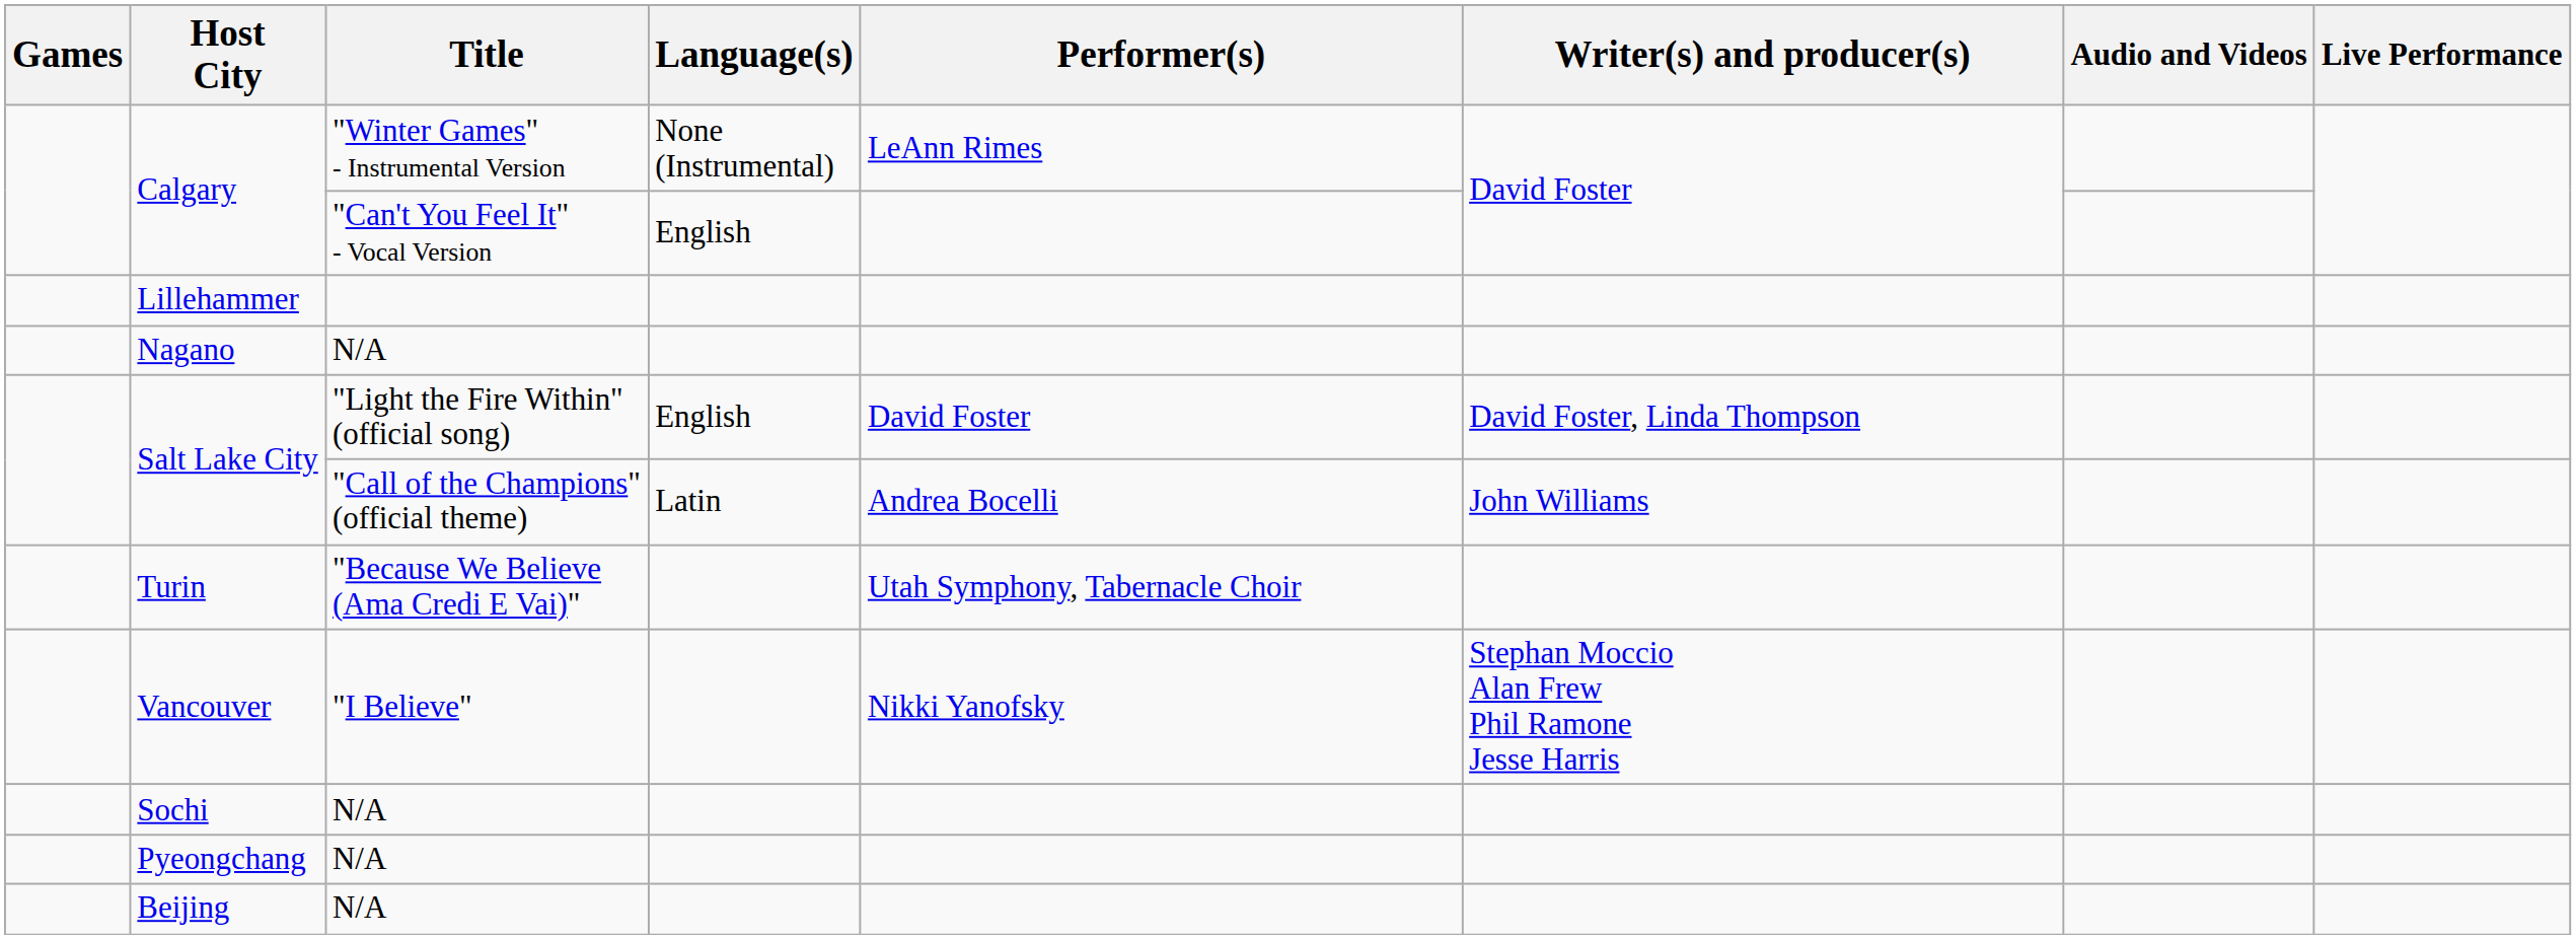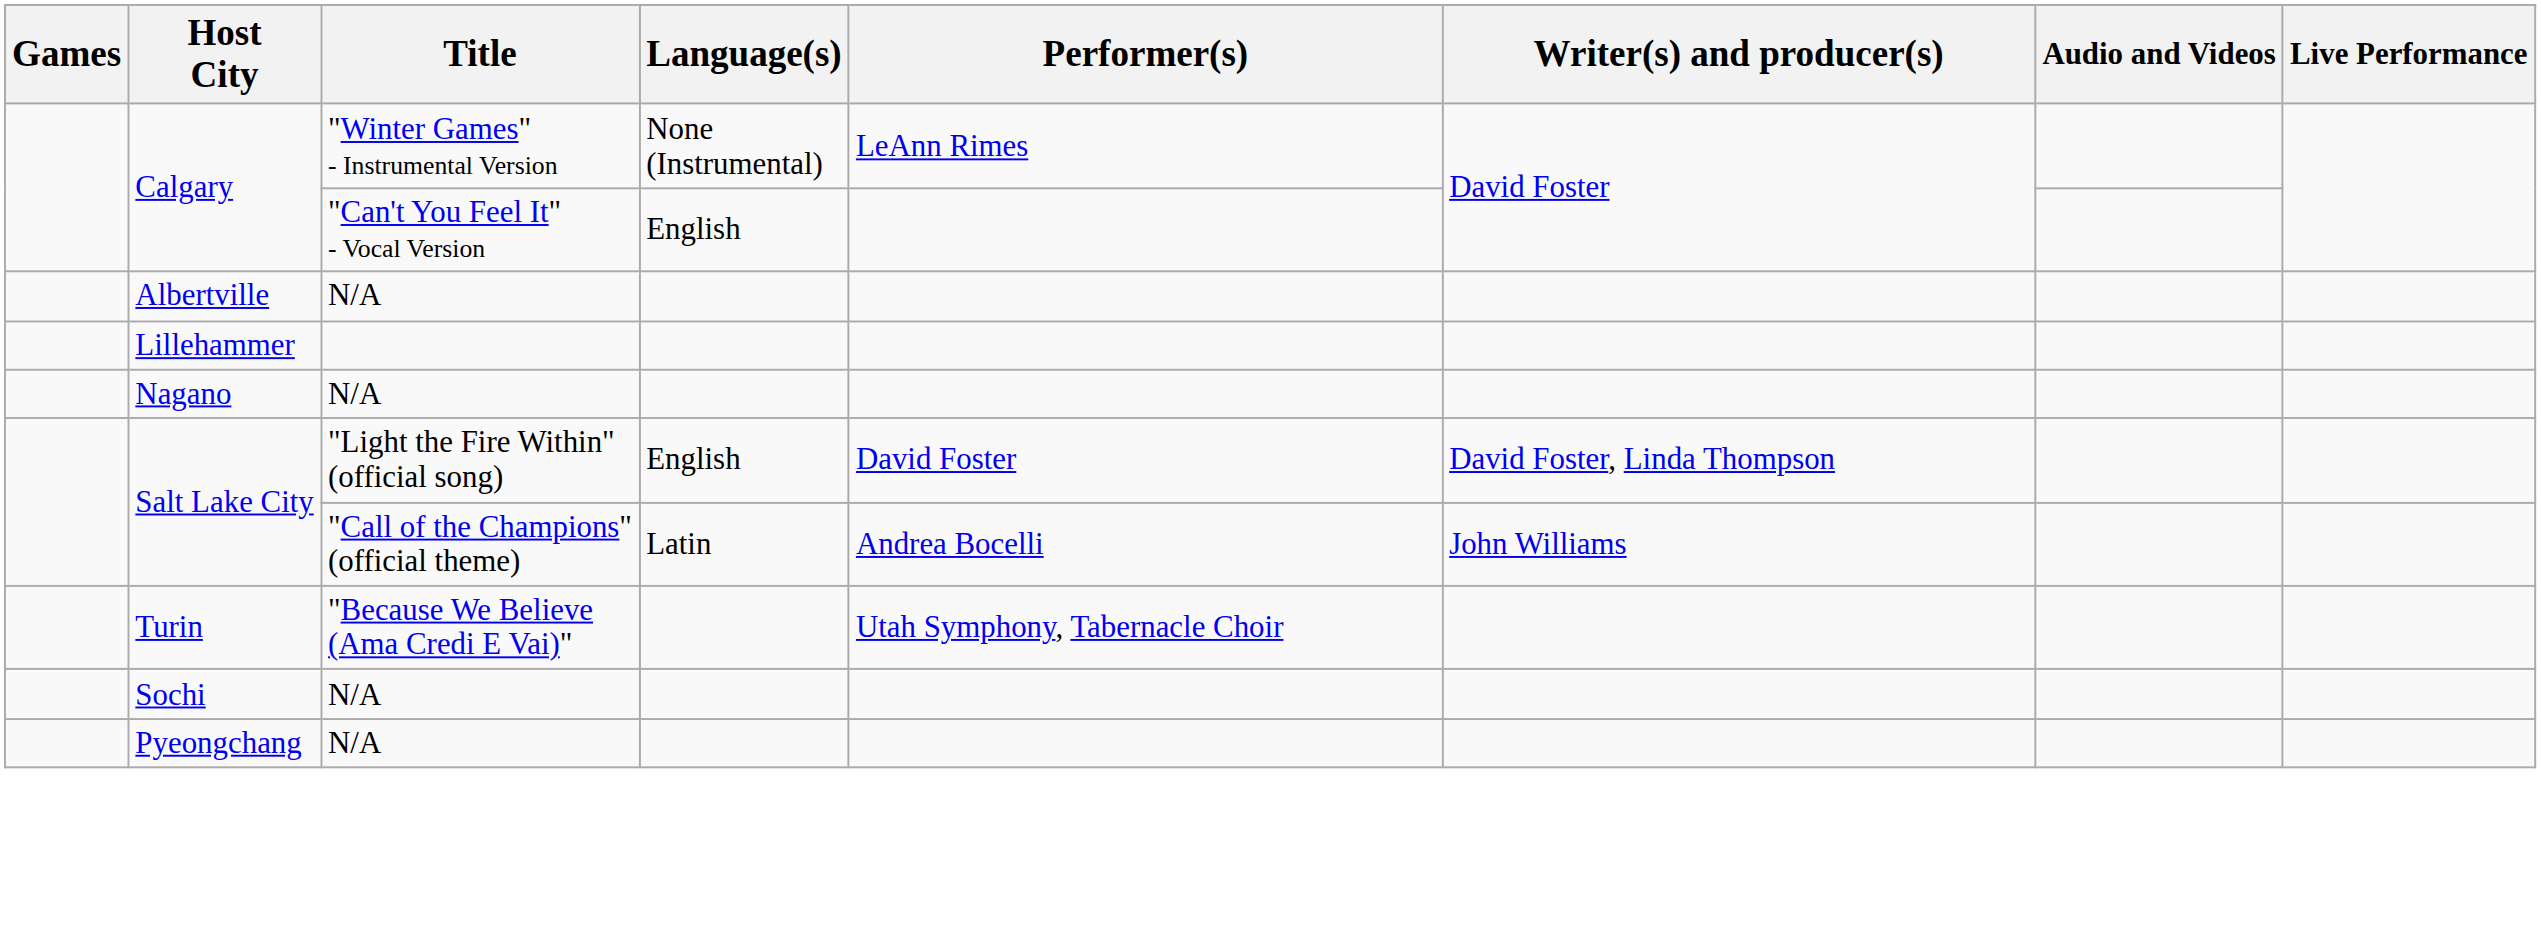 <table class="wikitable sortable">
 <tr>
 <th><big>Games</big></th>
 <th><big>Host <br>City</big></th>
 <th><big>Title</big></th>
 <th><big>Language(s)</big></th>
 <th width=300><big>Performer(s)</big></th>
 <th width=300><big>Writer(s) and producer(s)</big></th>
 <th>Audio and Videos</th>
 <th>Live Performance</th>
 </tr>
 <tr>
 <td rowspan="2"></td>
 <td rowspan="2"><a href='#'>Calgary</a></td>
 <td>"<a href='#'>Winter Games</a>"<br><small>- Instrumental Version</small></td>
 <td>None<br>(Instrumental)</td>
 <td><a href='#'>LeAnn Rimes</a></td>
 <td rowspan="2"><a href='#'>David Foster</a></td>
 <td></td>
 <td rowspan="2"><br></td>
 </tr>
 <tr>
 <td>"<a href='#'>Can't You Feel It</a>"<br><small>- Vocal Version</small></td>
 <td>English</td>
+<td></td>
+<td></td>
+</tr>
+<tr>
+<td></td>
+<td><a href='#'>Albertville</a></td>
+<td>N/A</td>
+<td></td>
+<td></td>
+<td></td>
 <td></td>
 <td></td>
 </tr>
 <tr>
 <td></td>
 <td><a href='#'>Lillehammer</a></td>
 <td></td>
 <td></td>
 <td></td>
 <td></td>
 <td></td>
 <td></td>
 </tr>
 <tr>
 <td></td>
 <td><a href='#'>Nagano</a></td>
 <td>N/A</td>
 <td></td>
 <td></td>
 <td></td>
 <td></td>
 <td></td>
 </tr>
 <tr>
 <td rowspan="2"></td>
 <td rowspan="2"><a href='#'>Salt Lake City</a></td>
 <td>"Light the Fire Within"<br>(official song)</td>
 <td>English</td>
 <td><a href='#'>David Foster</a></td>
 <td><a href='#'>David Foster</a>, <a href='#'>Linda Thompson</a></td>
 <td></td>
 <td></td>
 </tr>
 <tr>
 <td>"<a href='#'>Call of the Champions</a>"<br>(official theme)</td>
 <td>Latin</td>
 <td><a href='#'>Andrea Bocelli</a></td>
 <td><a href='#'>John Williams</a></td>
 <td></td>
 <td></td>
 </tr>
 <tr>
 <td></td>
 <td><a href='#'>Turin</a></td>
 <td>"<a href='#'>Because We Believe<br>(Ama Credi E Vai)</a>"</td>
 <td></td>
 <td><a href='#'>Utah Symphony</a>, <a href='#'>Tabernacle Choir</a></td>
 <td></td>
 <td></td>
 <td></td>
 </tr>
 <tr>
 <td></td>
-<td><a href='#'>Vancouver</a></td>
-<td>"<a href='#'>I Believe</a>"</td>
-<td></td>
-<td><a href='#'>Nikki Yanofsky</a></td>
-<td><a href='#'>Stephan Moccio</a><br><a href='#'>Alan Frew</a><br><a href='#'>Phil Ramone</a><br><a href='#'>Jesse Harris</a></td>
-<td></td>
-<td></td>
-</tr>
-<tr>
-<td></td>
 <td><a href='#'>Sochi</a></td>
 <td>N/A</td>
 <td></td>
 <td></td>
 <td></td>
 <td></td>
 <td></td>
 </tr>
 <tr>
 <td></td>
 <td><a href='#'>Pyeongchang</a></td>
 <td>N/A</td>
 <td></td>
 <td></td>
 <td></td>
 <td></td>
 <td></td>
 </tr>
-<tr>
-<td></td>
-<td><a href='#'>Beijing</a></td>
-<td>N/A</td>
-<td></td>
-<td></td>
-<td></td>
-<td></td>
-<td></td>
-</tr>
 </table>
